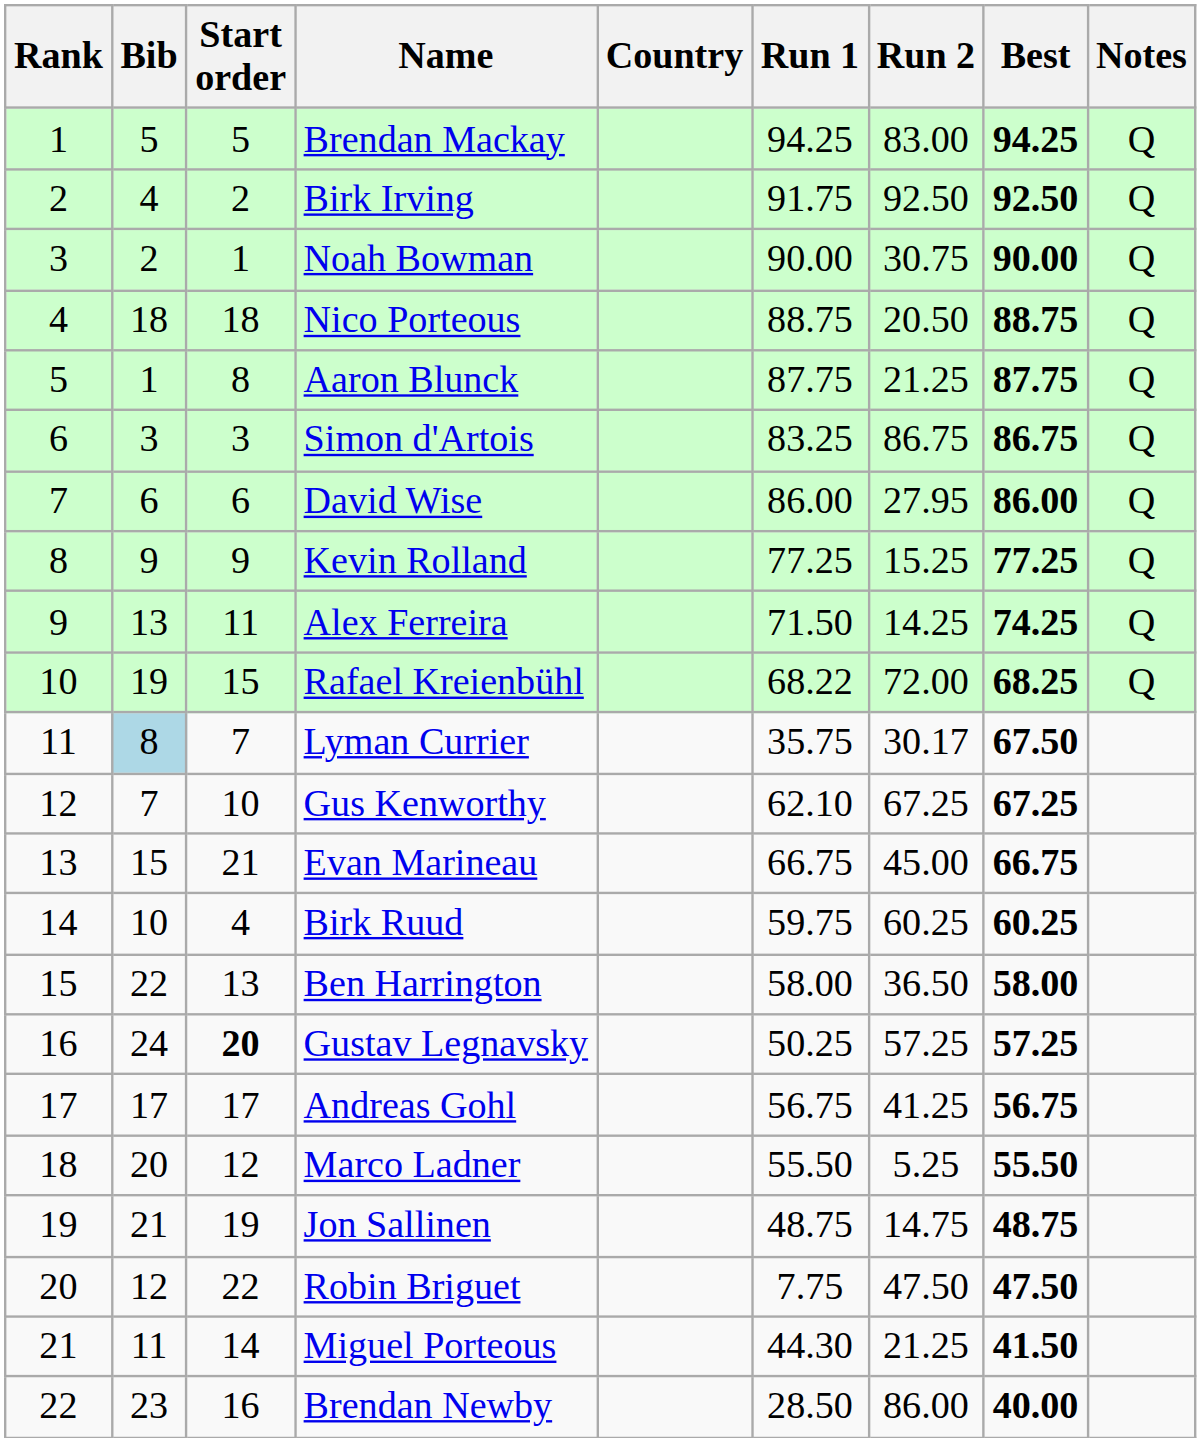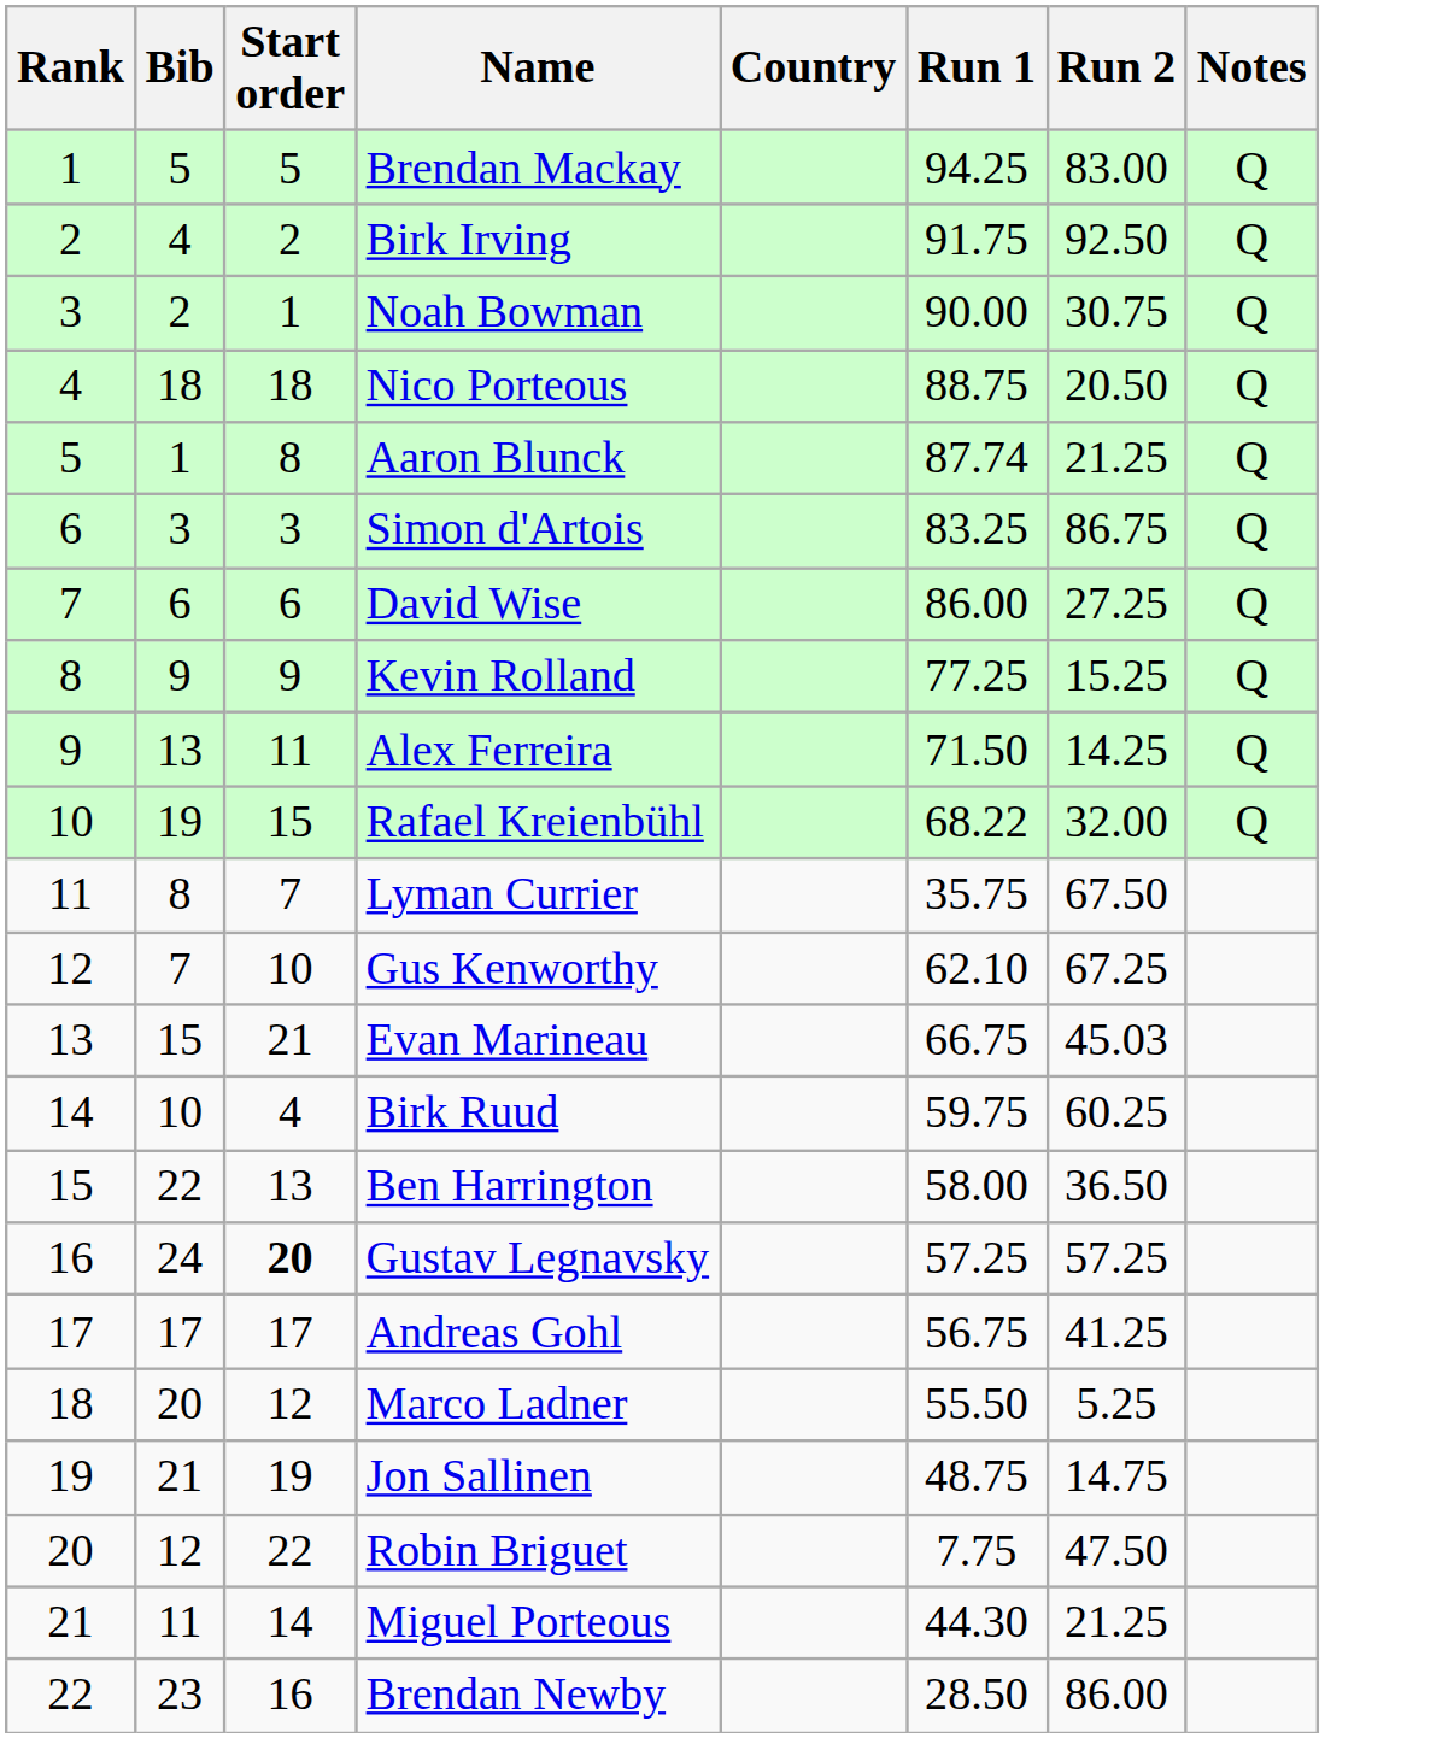 <table class="wikitable sortable" style="text-align:center">
 <tr>
 <th>Rank</th>
 <th>Bib</th>
 <th>Start<br>order</th>
 <th>Name</th>
 <th>Country</th>
 <th>Run 1</th>
 <th>Run 2</th>
-<th>Best</th>
 <th>Notes</th>
 </tr>
 <tr bgcolor=ccffcc>
 <td>1</td>
 <td>5</td>
 <td>5</td>
 <td align=left><a href='#'>Brendan Mackay</a></td>
 <td align=left></td>
 <td>94.25</td>
 <td>83.00</td>
-<td><strong>94.25</strong></td>
 <td>Q</td>
 </tr>
 <tr bgcolor=ccffcc>
 <td>2</td>
 <td>4</td>
 <td>2</td>
 <td align=left><a href='#'>Birk Irving</a></td>
 <td align=left></td>
 <td>91.75</td>
 <td>92.50</td>
-<td><strong>92.50</strong></td>
 <td>Q</td>
 </tr>
 <tr bgcolor=ccffcc>
 <td>3</td>
 <td>2</td>
 <td>1</td>
 <td align=left><a href='#'>Noah Bowman</a></td>
 <td align=left></td>
 <td>90.00</td>
 <td>30.75</td>
-<td><strong>90.00</strong></td>
 <td>Q</td>
 </tr>
 <tr bgcolor=ccffcc>
 <td>4</td>
 <td>18</td>
 <td>18</td>
 <td align=left><a href='#'>Nico Porteous</a></td>
 <td align=left></td>
 <td>88.75</td>
 <td>20.50</td>
-<td><strong>88.75</strong></td>
 <td>Q</td>
 </tr>
 <tr bgcolor=ccffcc>
 <td>5</td>
 <td>1</td>
 <td>8</td>
 <td align=left><a href='#'>Aaron Blunck</a></td>
 <td align=left></td>
-<td>87.75</td>
+<td>87.74</td>
 <td>21.25</td>
-<td><strong>87.75</strong></td>
 <td>Q</td>
 </tr>
 <tr bgcolor=ccffcc>
 <td>6</td>
 <td>3</td>
 <td>3</td>
 <td align=left><a href='#'>Simon d'Artois</a></td>
 <td align=left></td>
 <td>83.25</td>
 <td>86.75</td>
-<td><strong>86.75</strong></td>
 <td>Q</td>
 </tr>
 <tr bgcolor=ccffcc>
 <td>7</td>
 <td>6</td>
 <td>6</td>
 <td align=left><a href='#'>David Wise</a></td>
 <td align=left></td>
 <td>86.00</td>
-<td>27.95</td>
-<td><strong>86.00</strong></td>
+<td>27.25</td>
 <td>Q</td>
 </tr>
 <tr bgcolor=ccffcc>
 <td>8</td>
 <td>9</td>
 <td>9</td>
 <td align=left><a href='#'>Kevin Rolland</a></td>
 <td align=left></td>
 <td>77.25</td>
 <td>15.25</td>
-<td><strong>77.25</strong></td>
 <td>Q</td>
 </tr>
 <tr bgcolor=ccffcc>
 <td>9</td>
 <td>13</td>
 <td>11</td>
 <td align=left><a href='#'>Alex Ferreira</a></td>
 <td align=left></td>
 <td>71.50</td>
 <td>14.25</td>
-<td><strong>74.25</strong></td>
 <td>Q</td>
 </tr>
 <tr bgcolor=ccffcc>
 <td>10</td>
 <td>19</td>
 <td>15</td>
 <td align=left><a href='#'>Rafael Kreienbühl</a></td>
 <td align=left></td>
 <td>68.22</td>
-<td>72.00</td>
-<td><strong>68.25</strong></td>
+<td>32.00</td>
 <td>Q</td>
 </tr>
 <tr>
 <td>11</td>
-<td style="background: lightblue;">8</td>
+<td>8</td>
 <td>7</td>
 <td align=left><a href='#'>Lyman Currier</a></td>
 <td align=left></td>
 <td>35.75</td>
-<td>30.17</td>
-<td><strong>67.50</strong></td>
+<td>67.50</td>
 <td></td>
 </tr>
 <tr>
 <td>12</td>
 <td>7</td>
 <td>10</td>
 <td align=left><a href='#'>Gus Kenworthy</a></td>
 <td align=left></td>
 <td>62.10</td>
 <td>67.25</td>
-<td><strong>67.25</strong></td>
 <td></td>
 </tr>
 <tr>
 <td>13</td>
 <td>15</td>
 <td>21</td>
 <td align=left><a href='#'>Evan Marineau</a></td>
 <td align=left></td>
 <td>66.75</td>
-<td>45.00</td>
-<td><strong>66.75</strong></td>
+<td>45.03</td>
 <td></td>
 </tr>
 <tr>
 <td>14</td>
 <td>10</td>
 <td>4</td>
 <td align=left><a href='#'>Birk Ruud</a></td>
 <td align=left></td>
 <td>59.75</td>
 <td>60.25</td>
-<td><strong>60.25</strong></td>
 <td></td>
 </tr>
 <tr>
 <td>15</td>
 <td>22</td>
 <td>13</td>
 <td align=left><a href='#'>Ben Harrington</a></td>
 <td align=left></td>
 <td>58.00</td>
 <td>36.50</td>
-<td><strong>58.00</strong></td>
 <td></td>
 </tr>
 <tr>
 <td>16</td>
 <td>24</td>
 <td><strong>20</strong></td>
 <td align=left><a href='#'>Gustav Legnavsky</a></td>
 <td align=left></td>
-<td>50.25</td>
 <td>57.25</td>
-<td><strong>57.25</strong></td>
+<td>57.25</td>
 <td></td>
 </tr>
 <tr>
 <td>17</td>
 <td>17</td>
 <td>17</td>
 <td align=left><a href='#'>Andreas Gohl</a></td>
 <td align=left></td>
 <td>56.75</td>
 <td>41.25</td>
-<td><strong>56.75</strong></td>
 <td></td>
 </tr>
 <tr>
 <td>18</td>
 <td>20</td>
 <td>12</td>
 <td align=left><a href='#'>Marco Ladner</a></td>
 <td align=left></td>
 <td>55.50</td>
 <td>5.25</td>
-<td><strong>55.50</strong></td>
 <td></td>
 </tr>
 <tr>
 <td>19</td>
 <td>21</td>
 <td>19</td>
 <td align=left><a href='#'>Jon Sallinen</a></td>
 <td align=left></td>
 <td>48.75</td>
 <td>14.75</td>
-<td><strong>48.75</strong></td>
 <td></td>
 </tr>
 <tr>
 <td>20</td>
 <td>12</td>
 <td>22</td>
 <td align=left><a href='#'>Robin Briguet</a></td>
 <td align=left></td>
 <td>7.75</td>
 <td>47.50</td>
-<td><strong>47.50</strong></td>
 <td></td>
 </tr>
 <tr>
 <td>21</td>
 <td>11</td>
 <td>14</td>
 <td align=left><a href='#'>Miguel Porteous</a></td>
 <td align=left></td>
 <td>44.30</td>
 <td>21.25</td>
-<td><strong>41.50</strong></td>
 <td></td>
 </tr>
 <tr>
 <td>22</td>
 <td>23</td>
 <td>16</td>
 <td align=left><a href='#'>Brendan Newby</a></td>
 <td align=left></td>
 <td>28.50</td>
 <td>86.00</td>
-<td><strong>40.00</strong></td>
 <td></td>
 </tr>
 </table>
